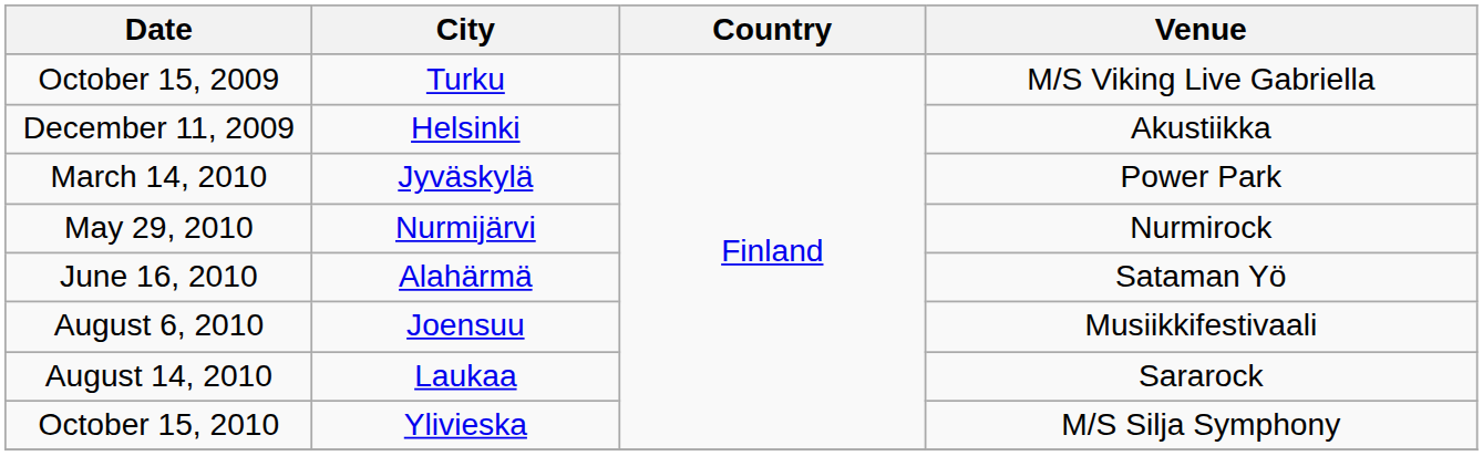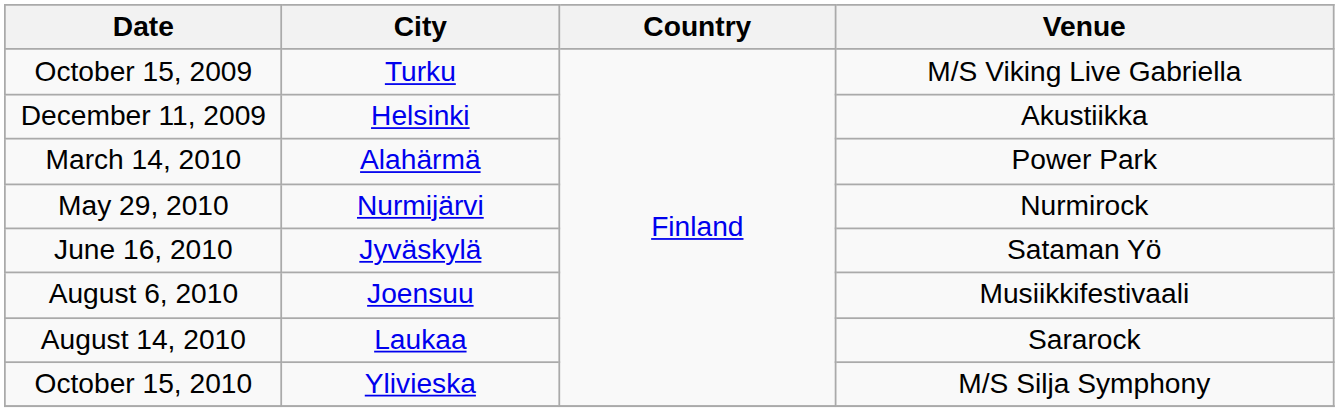 <table class="wikitable" style="text-align:center;">
 <tr>
 <th width="150">Date</th>
 <th width="150">City</th>
 <th width="150">Country</th>
 <th width="275">Venue</th>
 </tr>
 <tr>
 <td>October 15, 2009</td>
 <td><a href='#'>Turku</a></td>
 <td rowspan="8"><a href='#'>Finland</a></td>
 <td>M/S Viking Live Gabriella</td>
 </tr>
 <tr>
 <td>December 11, 2009</td>
 <td><a href='#'>Helsinki</a></td>
 <td>Akustiikka</td>
 </tr>
 <tr>
 <td>March 14, 2010</td>
-<td><a href='#'>Jyväskylä</a></td>
+<td><a href='#'>Alahärmä</a></td>
 <td>Power Park</td>
 </tr>
 <tr>
 <td>May 29, 2010</td>
 <td><a href='#'>Nurmijärvi</a></td>
 <td>Nurmirock</td>
 </tr>
 <tr>
 <td>June 16, 2010</td>
-<td><a href='#'>Alahärmä</a></td>
+<td><a href='#'>Jyväskylä</a></td>
 <td>Sataman Yö</td>
 </tr>
 <tr>
 <td>August 6, 2010</td>
 <td><a href='#'>Joensuu</a></td>
 <td>Musiikkifestivaali</td>
 </tr>
 <tr>
 <td>August 14, 2010</td>
 <td><a href='#'>Laukaa</a></td>
 <td>Sararock</td>
 </tr>
 <tr>
 <td>October 15, 2010</td>
 <td><a href='#'>Ylivieska</a></td>
 <td>M/S Silja Symphony</td>
 </tr>
 <tr>
 </tr>
 </table>
